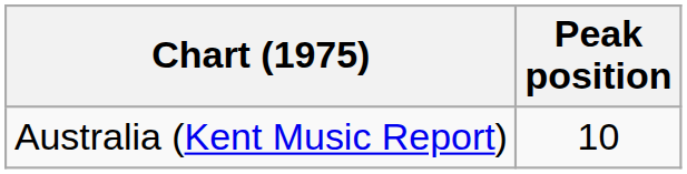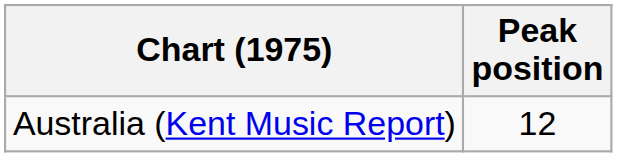 <table class="wikitable">
 <tr>
 <th>Chart (1975)</th>
 <th>Peak<br>position</th>
 </tr>
 <tr>
 <td>Australia (<a href='#'>Kent Music Report</a>)</td>
-<td style="text-align:center;">10</td>
+<td style="text-align:center;">12</td>
 </tr>
 </table>
